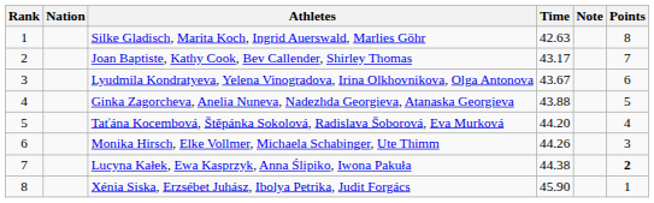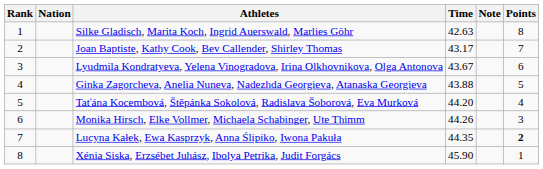 <table class="wikitable sortable" style="text-align:center">
 <tr>
 <th>Rank</th>
 <th>Nation</th>
 <th>Athletes</th>
 <th>Time</th>
 <th>Note</th>
 <th>Points</th>
 </tr>
 <tr>
 <td>1</td>
 <td align=left></td>
 <td align=left><a href='#'>Silke Gladisch</a>, <a href='#'>Marita Koch</a>, <a href='#'>Ingrid Auerswald</a>, <a href='#'>Marlies Göhr</a></td>
 <td>42.63</td>
 <td></td>
 <td>8</td>
 </tr>
 <tr>
 <td>2</td>
 <td align=left></td>
 <td align=left><a href='#'>Joan Baptiste</a>, <a href='#'>Kathy Cook</a>, <a href='#'>Bev Callender</a>, <a href='#'>Shirley Thomas</a></td>
 <td>43.17</td>
 <td></td>
 <td>7</td>
 </tr>
 <tr>
 <td>3</td>
 <td align=left></td>
 <td align=left><a href='#'>Lyudmila Kondratyeva</a>, <a href='#'>Yelena Vinogradova</a>, <a href='#'>Irina Olkhovnikova</a>, <a href='#'>Olga Antonova</a></td>
 <td>43.67</td>
 <td></td>
 <td>6</td>
 </tr>
 <tr>
 <td>4</td>
 <td align=left></td>
 <td align=left><a href='#'>Ginka Zagorcheva</a>, <a href='#'>Anelia Nuneva</a>, <a href='#'>Nadezhda Georgieva</a>, <a href='#'>Atanaska Georgieva</a></td>
 <td>43.88</td>
 <td></td>
 <td>5</td>
 </tr>
 <tr>
 <td>5</td>
 <td align=left></td>
 <td align=left><a href='#'>Taťána Kocembová</a>, <a href='#'>Štěpánka Sokolová</a>, <a href='#'>Radislava Šoborová</a>, <a href='#'>Eva Murková</a></td>
 <td>44.20</td>
 <td></td>
 <td>4</td>
 </tr>
 <tr>
 <td>6</td>
 <td align=left></td>
 <td align=left><a href='#'>Monika Hirsch</a>, <a href='#'>Elke Vollmer</a>, <a href='#'>Michaela Schabinger</a>, <a href='#'>Ute Thimm</a></td>
 <td>44.26</td>
 <td></td>
 <td>3</td>
 </tr>
 <tr>
 <td>7</td>
 <td align=left></td>
 <td align=left><a href='#'>Lucyna Kałek</a>, <a href='#'>Ewa Kasprzyk</a>, <a href='#'>Anna Ślipiko</a>, <a href='#'>Iwona Pakuła</a></td>
-<td>44.38</td>
+<td>44.35</td>
 <td></td>
 <td><strong>2</strong></td>
 </tr>
 <tr>
 <td>8</td>
 <td align=left></td>
 <td align=left><a href='#'>Xénia Siska</a>, <a href='#'>Erzsébet Juhász</a>, <a href='#'>Ibolya Petrika</a>, <a href='#'>Judit Forgács</a></td>
 <td>45.90</td>
 <td></td>
 <td>1</td>
 </tr>
 </table>
